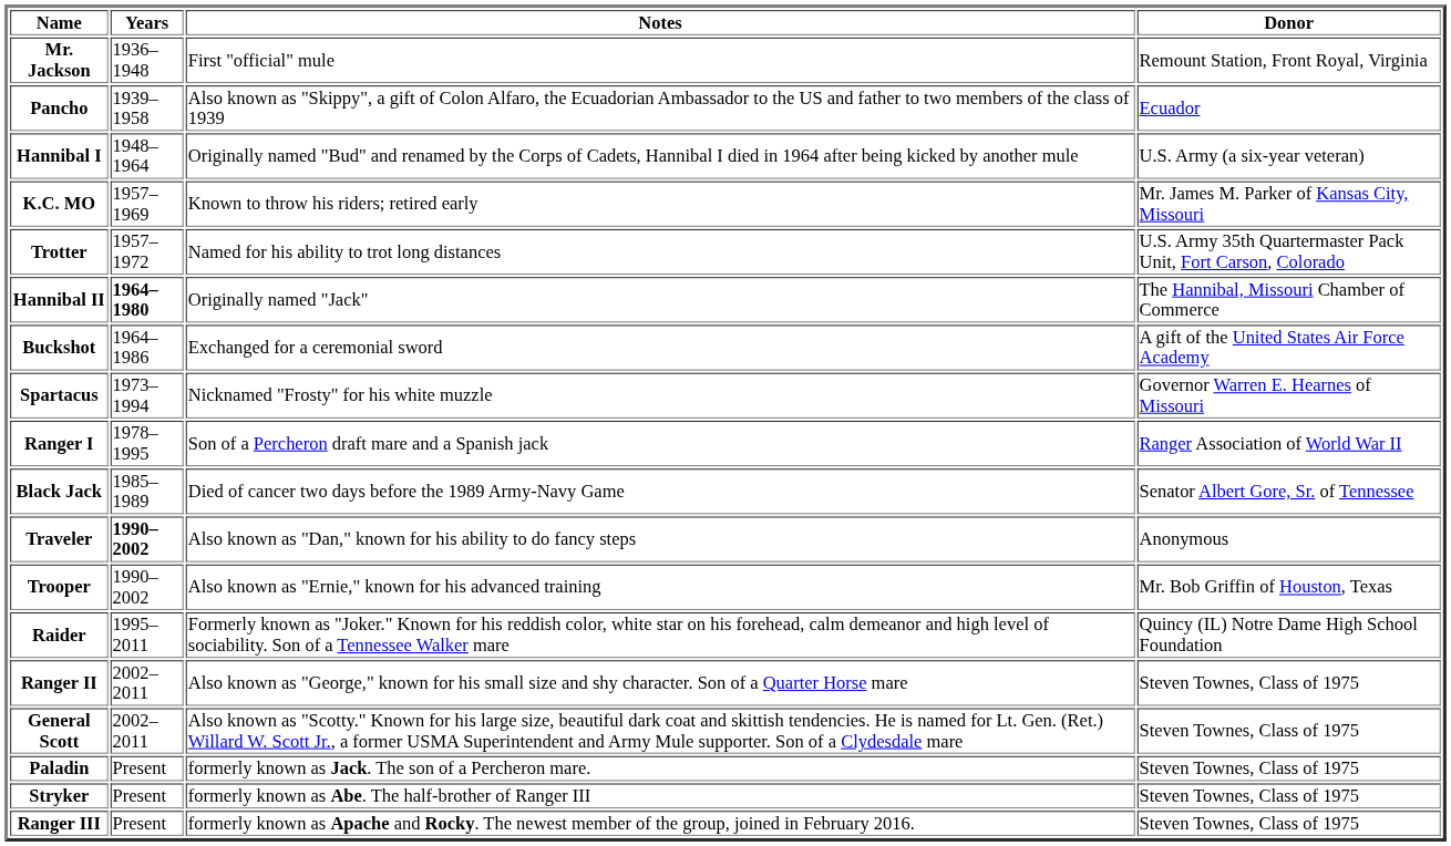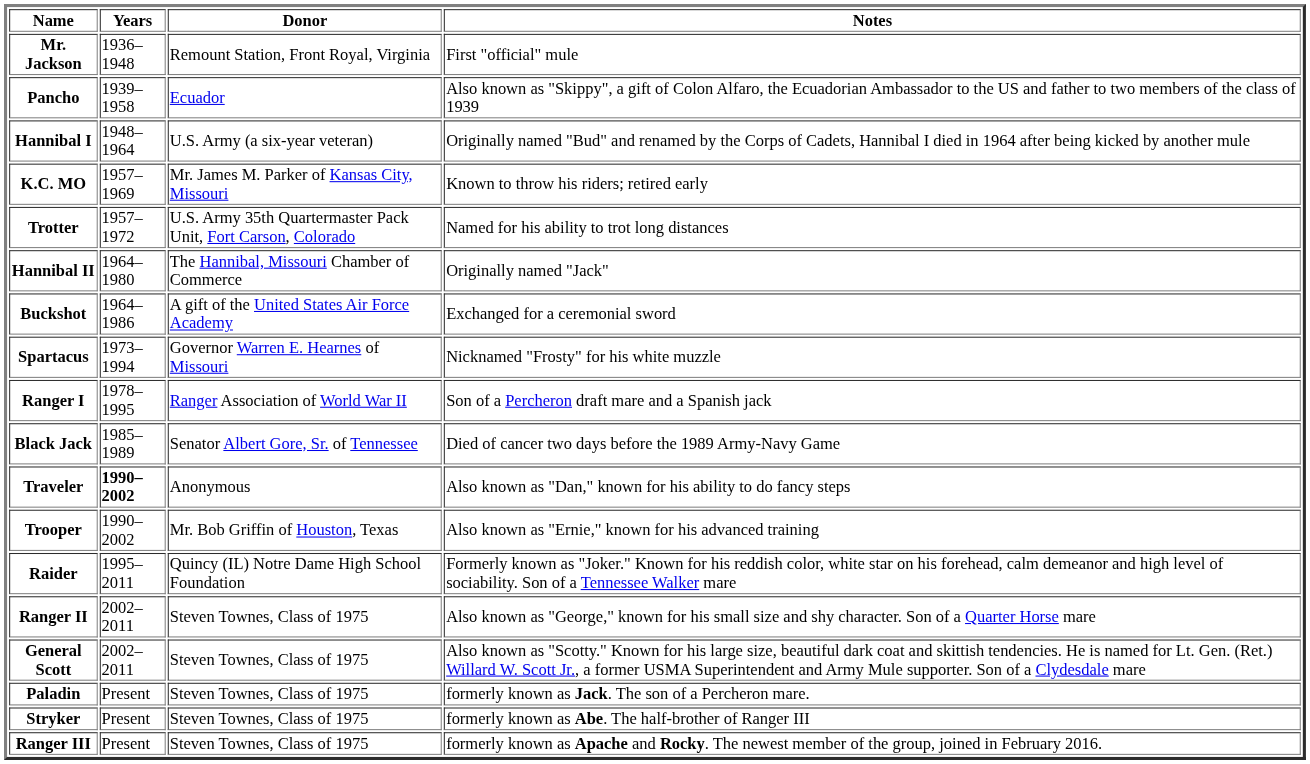 <table border="3">
 <tr>
 <th>Name</th>
 <th>Years</th>
+<th>Donor</th>
 <th>Notes</th>
-<th>Donor</th>
 </tr>
 <tr>
 <th>Mr. Jackson</th>
 <td>1936–1948</td>
+<td>Remount Station, Front Royal, Virginia</td>
 <td>First "official" mule</td>
-<td>Remount Station, Front Royal, Virginia</td>
 </tr>
 <tr>
 <th>Pancho</th>
 <td>1939–1958</td>
+<td><a href='#'>Ecuador</a></td>
 <td>Also known as "Skippy", a gift of Colon Alfaro, the Ecuadorian Ambassador to the US and father to two members of the class of 1939</td>
-<td><a href='#'>Ecuador</a></td>
 </tr>
 <tr>
 <th>Hannibal I</th>
 <td>1948–1964</td>
+<td>U.S. Army (a six-year veteran)</td>
 <td>Originally named "Bud" and renamed by the Corps of Cadets, Hannibal I died in 1964 after being kicked by another mule</td>
-<td>U.S. Army (a six-year veteran)</td>
 </tr>
 <tr>
 <th>K.C. MO</th>
 <td>1957–1969</td>
+<td>Mr. James M. Parker of <a href='#'>Kansas City, Missouri</a></td>
 <td>Known to throw his riders; retired early</td>
-<td>Mr. James M. Parker of <a href='#'>Kansas City, Missouri</a></td>
 </tr>
 <tr>
 <th>Trotter</th>
 <td>1957–1972</td>
+<td>U.S. Army 35th Quartermaster Pack Unit, <a href='#'>Fort Carson</a>, <a href='#'>Colorado</a></td>
 <td>Named for his ability to trot long distances</td>
-<td>U.S. Army 35th Quartermaster Pack Unit, <a href='#'>Fort Carson</a>, <a href='#'>Colorado</a></td>
 </tr>
 <tr>
 <th>Hannibal II</th>
-<td><strong>1964–1980</strong></td>
+<td>1964–1980</td>
+<td>The <a href='#'>Hannibal, Missouri</a> Chamber of Commerce</td>
 <td>Originally named "Jack"</td>
-<td>The <a href='#'>Hannibal, Missouri</a> Chamber of Commerce</td>
 </tr>
 <tr>
 <th>Buckshot</th>
 <td>1964–1986</td>
+<td>A gift of the <a href='#'>United States Air Force Academy</a></td>
 <td>Exchanged for a ceremonial sword</td>
-<td>A gift of the <a href='#'>United States Air Force Academy</a></td>
 </tr>
 <tr>
 <th>Spartacus</th>
 <td>1973–1994</td>
+<td>Governor <a href='#'>Warren E. Hearnes</a> of <a href='#'>Missouri</a></td>
 <td>Nicknamed "Frosty" for his white muzzle</td>
-<td>Governor <a href='#'>Warren E. Hearnes</a> of <a href='#'>Missouri</a></td>
 </tr>
 <tr>
 <th>Ranger I</th>
 <td>1978–1995</td>
+<td><a href='#'>Ranger</a> Association of <a href='#'>World War II</a></td>
 <td>Son of a <a href='#'>Percheron</a> draft mare and a Spanish jack</td>
-<td><a href='#'>Ranger</a> Association of <a href='#'>World War II</a></td>
 </tr>
 <tr>
 <th>Black Jack</th>
 <td>1985–1989</td>
+<td>Senator <a href='#'>Albert Gore, Sr.</a> of <a href='#'>Tennessee</a></td>
 <td>Died of cancer two days before the 1989 Army-Navy Game</td>
-<td>Senator <a href='#'>Albert Gore, Sr.</a> of <a href='#'>Tennessee</a></td>
 </tr>
 <tr>
 <th>Traveler</th>
 <td><strong>1990–2002</strong></td>
+<td>Anonymous</td>
 <td>Also known as "Dan," known for his ability to do fancy steps</td>
-<td>Anonymous</td>
 </tr>
 <tr>
 <th>Trooper</th>
 <td>1990–2002</td>
+<td>Mr. Bob Griffin of <a href='#'>Houston</a>, Texas</td>
 <td>Also known as "Ernie," known for his advanced training</td>
-<td>Mr. Bob Griffin of <a href='#'>Houston</a>, Texas</td>
 </tr>
 <tr>
 <th>Raider</th>
 <td>1995–2011</td>
+<td>Quincy (IL) Notre Dame High School Foundation</td>
 <td>Formerly known as "Joker." Known for his reddish color, white star on his forehead, calm demeanor and high level of sociability. Son of a <a href='#'>Tennessee Walker</a> mare</td>
-<td>Quincy (IL) Notre Dame High School Foundation</td>
 </tr>
 <tr>
 <th>Ranger II</th>
 <td>2002–2011</td>
+<td>Steven Townes, Class of 1975</td>
 <td>Also known as "George," known for his small size and shy character. Son of a <a href='#'>Quarter Horse</a> mare</td>
-<td>Steven Townes, Class of 1975</td>
 </tr>
 <tr>
 <th>General Scott</th>
 <td>2002–2011</td>
+<td>Steven Townes, Class of 1975</td>
 <td>Also known as "Scotty." Known for his large size, beautiful dark coat and skittish tendencies. He is named for Lt. Gen. (Ret.) <a href='#'>Willard W. Scott Jr.</a>, a former USMA Superintendent and Army Mule supporter. Son of a <a href='#'>Clydesdale</a> mare</td>
-<td>Steven Townes, Class of 1975</td>
 </tr>
 <tr>
 <th>Paladin</th>
 <td>Present</td>
+<td>Steven Townes, Class of 1975</td>
 <td>formerly known as <strong>Jack</strong>. The son of a Percheron mare.</td>
-<td>Steven Townes, Class of 1975</td>
 </tr>
 <tr>
 <th>Stryker</th>
 <td>Present</td>
+<td>Steven Townes, Class of 1975</td>
 <td>formerly known as <strong>Abe</strong>. The half-brother of Ranger III</td>
-<td>Steven Townes, Class of 1975</td>
 </tr>
 <tr>
 <th>Ranger III</th>
 <td>Present</td>
+<td>Steven Townes, Class of 1975</td>
 <td>formerly known as <strong>Apache</strong> and <strong>Rocky</strong>. The newest member of the group, joined in February 2016.</td>
-<td>Steven Townes, Class of 1975</td>
 </tr>
 </table>
